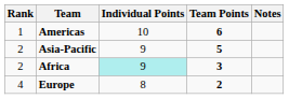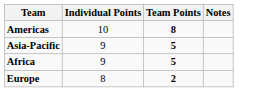 <table class="wikitable sortable" style="text-align:center">
 <tr>
-<th>Rank</th>
 <th>Team</th>
 <th>Individual Points</th>
 <th>Team Points</th>
 <th>Notes</th>
 </tr>
 <tr>
-<td>1</td>
 <td align="left"><strong>Americas</strong></td>
 <td>10</td>
-<td><strong>6</strong></td>
+<td><strong>8</strong></td>
 <td></td>
 </tr>
 <tr>
-<td>2</td>
 <td align="left"><strong>Asia-Pacific</strong></td>
 <td>9</td>
 <td><strong>5</strong></td>
 <td></td>
 </tr>
 <tr>
-<td>2</td>
 <td align="left"><strong>Africa</strong></td>
-<td style="background: paleturquoise;">9</td>
-<td><strong>3</strong></td>
+<td>9</td>
+<td><strong>5</strong></td>
 <td></td>
 </tr>
 <tr>
-<td>4</td>
 <td align="left"><strong>Europe</strong></td>
 <td>8</td>
 <td><strong>2</strong></td>
 <td></td>
 </tr>
 </table>
